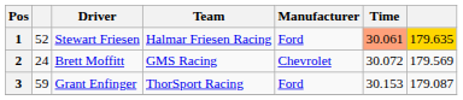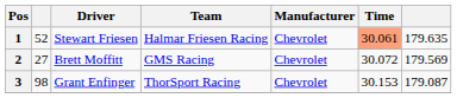 <table class="wikitable" style="font-size:95%">
 <tr>
 <th>Pos</th>
 <th></th>
 <th>Driver</th>
 <th>Team</th>
 <th>Manufacturer</th>
 <th>Time</th>
 <th></th>
 </tr>
 <tr>
 <th>1</th>
 <td>52</td>
 <td><a href='#'>Stewart Friesen</a></td>
 <td><a href='#'>Halmar Friesen Racing</a></td>
-<td><a href='#'>Ford</a></td>
+<td><a href='#'>Chevrolet</a></td>
 <td style="background: lightsalmon;">30.061</td>
-<td style="background: gold;">179.635</td>
+<td>179.635</td>
 </tr>
 <tr>
 <th>2</th>
-<td>24</td>
+<td>27</td>
 <td><a href='#'>Brett Moffitt</a></td>
 <td><a href='#'>GMS Racing</a></td>
 <td><a href='#'>Chevrolet</a></td>
 <td>30.072</td>
 <td>179.569</td>
 </tr>
 <tr>
 <th>3</th>
-<td>59</td>
+<td>98</td>
 <td><a href='#'>Grant Enfinger</a></td>
 <td><a href='#'>ThorSport Racing</a></td>
-<td><a href='#'>Ford</a></td>
+<td><a href='#'>Chevrolet</a></td>
 <td>30.153</td>
 <td>179.087</td>
 </tr>
 <tr>
 </tr>
 </table>
